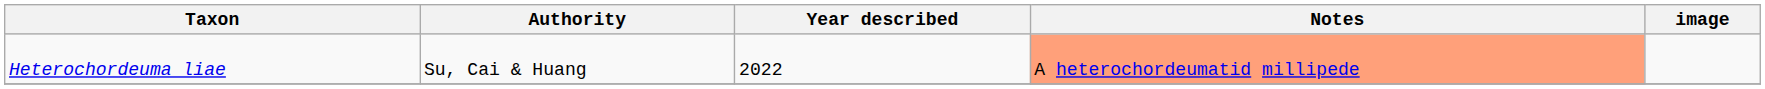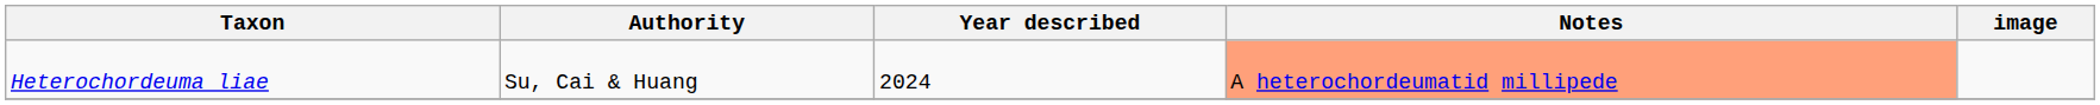 <table class="wikitable sortable" align="center" width="100%">
 <tr>
 <th>Taxon</th>
 <th>Authority</th>
 <th>Year described</th>
 <th>Notes</th>
 <th>image</th>
 </tr>
 <tr>
 <td><br><em><a href='#'>Heterochordeuma liae</a></em></td>
 <td><br>Su, Cai & Huang</td>
-<td><br>2022</td>
+<td><br>2024</td>
 <td style="background: lightsalmon;"><br>A <a href='#'>heterochordeumatid</a> <a href='#'>millipede</a></td>
 <td></td>
 </tr>
 <tr>
 </tr>
 </table>
